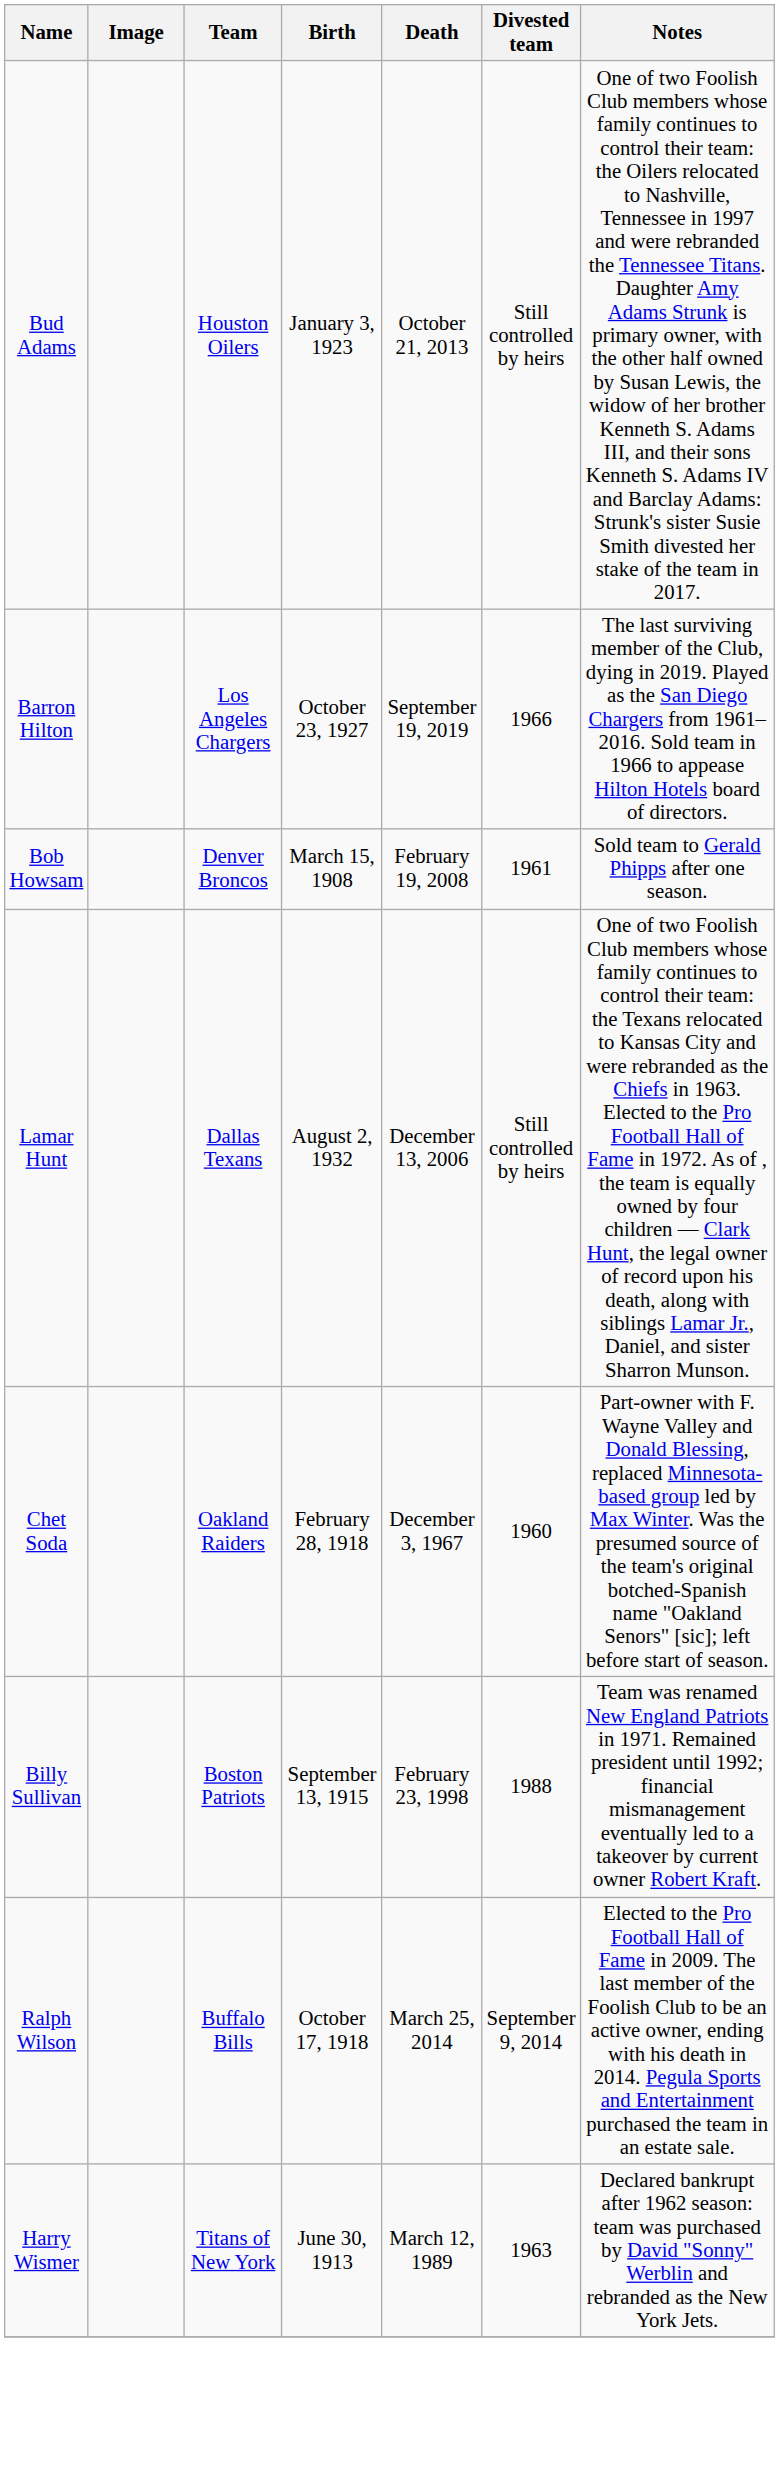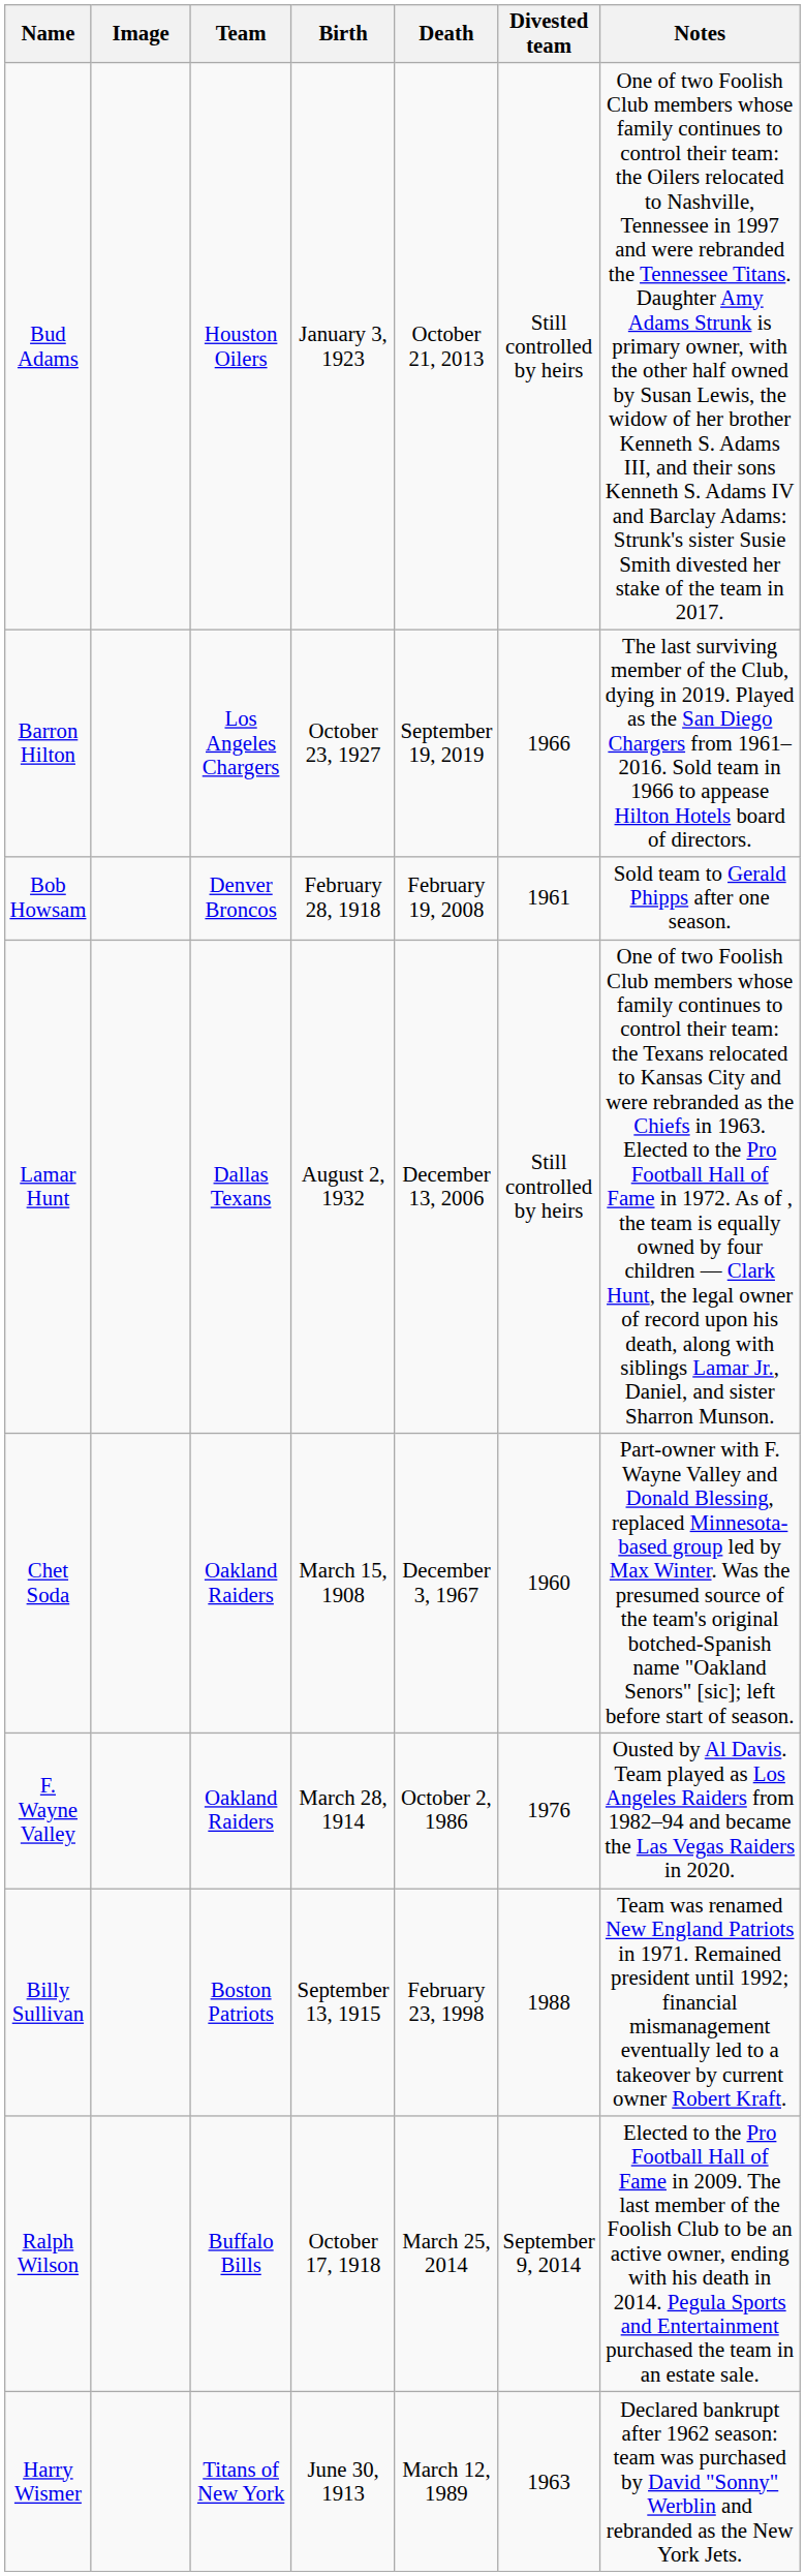 <table width=95% class="wikitable">
 <tr>
 <th width = "10%">Name</th>
 <th width = "13%">Image</th>
 <th width = "13%">Team</th>
 <th width = "13%">Birth</th>
 <th width = "13%">Death</th>
 <th width = "8%">Divested team</th>
 <th width = "26%">Notes</th>
 </tr>
 <tr>
 <td align="center"><a href='#'>Bud Adams</a></td>
 <td align="center"></td>
 <td align="center"><a href='#'>Houston Oilers</a></td>
 <td align="center">January 3, 1923</td>
 <td align="center">October 21, 2013</td>
 <td align="center">Still controlled by heirs</td>
 <td align="center">One of two Foolish Club members whose family continues to control their team: the Oilers relocated to Nashville, Tennessee in 1997 and were rebranded the <a href='#'>Tennessee Titans</a>. Daughter <a href='#'>Amy Adams Strunk</a> is primary owner, with the other half owned by Susan Lewis, the widow of her brother Kenneth S. Adams III, and their sons Kenneth S. Adams IV and Barclay Adams: Strunk's sister Susie Smith divested her stake of the team in 2017.</td>
 </tr>
 <tr>
 <td align="center"><a href='#'>Barron Hilton</a></td>
 <td align="center"></td>
 <td align="center"><a href='#'>Los Angeles Chargers</a></td>
 <td align="center">October 23, 1927</td>
 <td align="center">September 19, 2019</td>
 <td align="center">1966</td>
 <td align="center">The last surviving member of the Club, dying in 2019. Played as the <a href='#'>San Diego Chargers</a> from 1961–2016. Sold team in 1966 to appease <a href='#'>Hilton Hotels</a> board of directors.</td>
 </tr>
 <tr>
 <td align="center"><a href='#'>Bob Howsam</a></td>
 <td align="center"></td>
 <td align="center"><a href='#'>Denver Broncos</a></td>
-<td align="center">March 15, 1908</td>
+<td align="center">February 28, 1918</td>
 <td align="center">February 19, 2008</td>
 <td align="center">1961</td>
 <td align="center">Sold team to <a href='#'>Gerald Phipps</a> after one season.</td>
 </tr>
 <tr>
 <td align="center"><a href='#'>Lamar Hunt</a></td>
 <td align="center"></td>
 <td align="center"><a href='#'>Dallas Texans</a></td>
 <td align="center">August 2, 1932</td>
 <td align="center">December 13, 2006</td>
 <td align="center">Still controlled by heirs</td>
 <td align="center">One of two Foolish Club members whose family continues to control their team: the Texans relocated to Kansas City and were rebranded as the <a href='#'>Chiefs</a> in 1963.  Elected to the <a href='#'>Pro Football Hall of Fame</a> in 1972. As of , the team is equally owned by four children — <a href='#'>Clark Hunt</a>, the legal owner of record upon his death, along with siblings <a href='#'>Lamar Jr.</a>, Daniel, and sister Sharron Munson.</td>
 </tr>
 <tr>
 <td align="center"><a href='#'>Chet Soda</a></td>
 <td align="center"></td>
 <td align="center"><a href='#'>Oakland Raiders</a></td>
-<td align="center">February 28, 1918</td>
+<td align="center">March 15, 1908</td>
 <td align="center">December 3, 1967</td>
 <td align="center">1960</td>
 <td align="center">Part-owner with F. Wayne Valley and <a href='#'>Donald Blessing</a>, replaced <a href='#'>Minnesota-based group</a> led by <a href='#'>Max Winter</a>. Was the presumed source of the team's original botched-Spanish name "Oakland Senors" [sic]; left before start of season.</td>
+</tr>
+<tr>
+<td align="center"><a href='#'>F. Wayne Valley</a></td>
+<td align="center"></td>
+<td align="center"><a href='#'>Oakland Raiders</a></td>
+<td align="center">March 28, 1914</td>
+<td align="center">October 2, 1986</td>
+<td align="center">1976</td>
+<td align="center">Ousted by <a href='#'>Al Davis</a>. Team played as <a href='#'>Los Angeles Raiders</a> from 1982–94 and became the <a href='#'>Las Vegas Raiders</a> in 2020.</td>
 </tr>
 <tr>
 <td align="center"><a href='#'>Billy Sullivan</a></td>
 <td align="center"></td>
 <td align="center"><a href='#'>Boston Patriots</a></td>
 <td align="center">September 13, 1915</td>
 <td align="center">February 23, 1998</td>
 <td align="center">1988</td>
 <td align="center">Team was renamed <a href='#'>New England Patriots</a> in 1971. Remained president until 1992; financial mismanagement eventually led to a takeover by current owner <a href='#'>Robert Kraft</a>.</td>
 </tr>
 <tr>
 <td align="center"><a href='#'>Ralph Wilson</a></td>
 <td align="center"></td>
 <td align="center"><a href='#'>Buffalo Bills</a></td>
 <td align="center">October 17, 1918</td>
 <td align="center">March 25, 2014</td>
 <td align="center">September 9, 2014</td>
 <td align="center">Elected to the <a href='#'>Pro Football Hall of Fame</a> in 2009. The last member of the Foolish Club to be an active owner, ending with his death in 2014. <a href='#'>Pegula Sports and Entertainment</a> purchased the team in an estate sale.</td>
 </tr>
 <tr>
 <td align="center"><a href='#'>Harry Wismer</a></td>
 <td align="center"></td>
 <td align="center"><a href='#'>Titans of New York</a></td>
 <td align="center">June 30, 1913</td>
 <td align="center">March 12, 1989</td>
 <td align="center">1963</td>
 <td align="center">Declared bankrupt after 1962 season: team was purchased by <a href='#'>David "Sonny" Werblin</a> and rebranded as the New York Jets.</td>
 </tr>
 <tr>
 </tr>
 </table>
